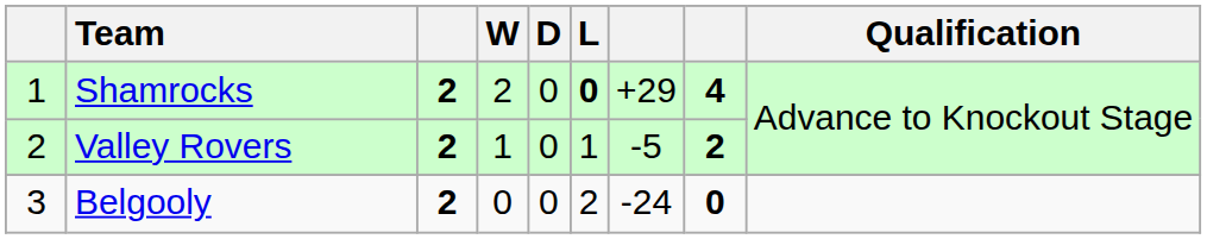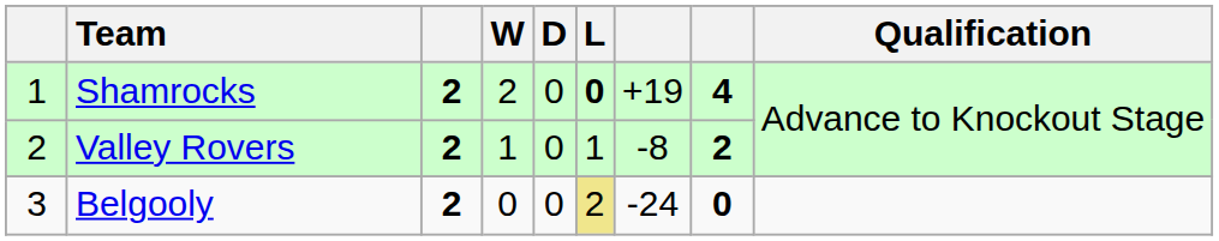 <table class="wikitable" style="text-align:center">
 <tr>
 <th width="20"></th>
 <th width="150" style="text-align:left;">Team</th>
 <th width="20"></th>
 <th>W</th>
 <th>D</th>
 <th>L</th>
 <th width="20"></th>
 <th width="20"></th>
 <th>Qualification</th>
 </tr>
 <tr style="background:#ccffcc">
 <td>1</td>
 <td align="left"> <a href='#'>Shamrocks</a></td>
 <td><strong>2</strong></td>
 <td>2</td>
 <td>0</td>
 <td><strong>0</strong></td>
-<td>+29</td>
+<td>+19</td>
 <td><strong>4</strong></td>
 <td rowspan="2">Advance to Knockout Stage</td>
 </tr>
 <tr style="background:#ccffcc">
 <td>2</td>
 <td align="left"> <a href='#'>Valley Rovers</a></td>
 <td><strong>2</strong></td>
 <td>1</td>
 <td>0</td>
 <td>1</td>
-<td>-5</td>
+<td>-8</td>
 <td><strong>2</strong></td>
 </tr>
 <tr>
 <td>3</td>
 <td align="left"> <a href='#'>Belgooly</a></td>
 <td><strong>2</strong></td>
 <td>0</td>
 <td>0</td>
-<td>2</td>
+<td style="background: khaki;">2</td>
 <td>-24</td>
 <td><strong>0</strong></td>
 <td></td>
 </tr>
 </table>
